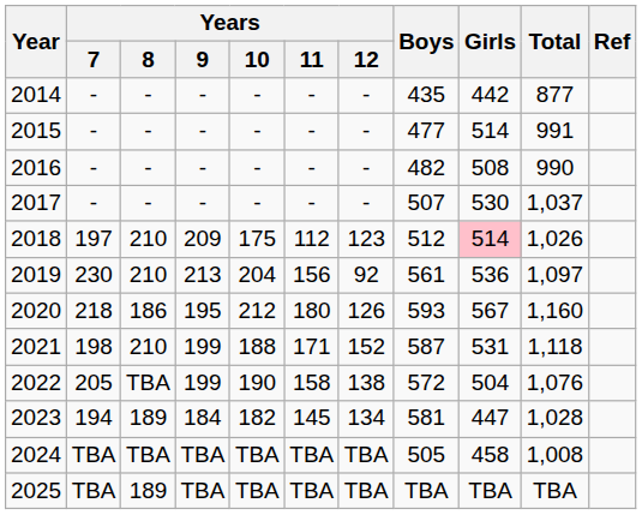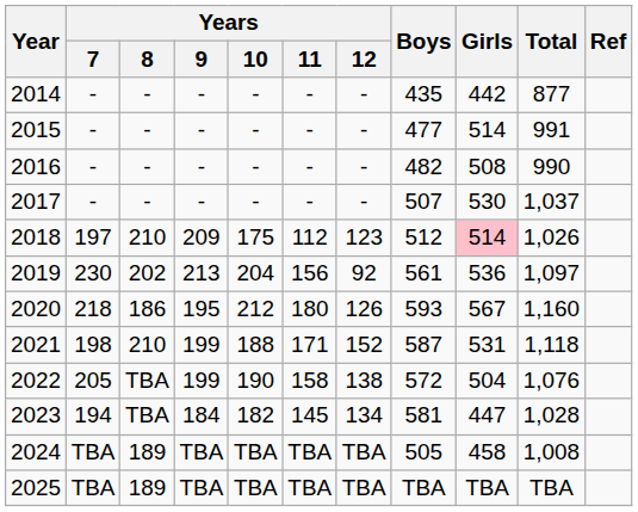 <table class="wikitable sortable">
 <tr>
 <th rowspan=2>Year</th>
 <th colspan=6>Years</th>
 <th rowspan=2>Boys</th>
 <th rowspan=2>Girls</th>
 <th rowspan=2>Total</th>
 <th rowspan=2>Ref</th>
 </tr>
 <tr>
 <th>7</th>
 <th>8</th>
 <th>9</th>
 <th>10</th>
 <th>11</th>
 <th>12</th>
 </tr>
 <tr>
 <td>2014</td>
 <td style="text-align:center">-</td>
 <td style="text-align:center">-</td>
 <td style="text-align:center">-</td>
 <td style="text-align:center">-</td>
 <td style="text-align:center">-</td>
 <td style="text-align:center">-</td>
 <td style="text-align:center">435</td>
 <td style="text-align:center">442</td>
 <td style="text-align:center">877</td>
 <td></td>
 </tr>
 <tr>
 <td>2015</td>
 <td style="text-align:center">-</td>
 <td style="text-align:center">-</td>
 <td style="text-align:center">-</td>
 <td style="text-align:center">-</td>
 <td style="text-align:center">-</td>
 <td style="text-align:center">-</td>
 <td style="text-align:center">477</td>
 <td style="text-align:center">514</td>
 <td style="text-align:center">991</td>
 <td></td>
 </tr>
 <tr>
 <td>2016</td>
 <td style="text-align:center">-</td>
 <td style="text-align:center">-</td>
 <td style="text-align:center">-</td>
 <td style="text-align:center">-</td>
 <td style="text-align:center">-</td>
 <td style="text-align:center">-</td>
 <td style="text-align:center">482</td>
 <td style="text-align:center">508</td>
 <td style="text-align:center">990</td>
 <td></td>
 </tr>
 <tr>
 <td>2017</td>
 <td style="text-align:center">-</td>
 <td style="text-align:center">-</td>
 <td style="text-align:center">-</td>
 <td style="text-align:center">-</td>
 <td style="text-align:center">-</td>
 <td style="text-align:center">-</td>
 <td style="text-align:center">507</td>
 <td style="text-align:center">530</td>
 <td style="text-align:center">1,037</td>
 <td></td>
 </tr>
 <tr>
 <td>2018</td>
 <td style="text-align:center">197</td>
 <td style="text-align:center">210</td>
 <td style="text-align:center">209</td>
 <td style="text-align:center">175</td>
 <td style="text-align:center">112</td>
 <td style="text-align:center">123</td>
 <td style="text-align:center">512</td>
 <td style="background: pink; text-align:center">514</td>
 <td style="text-align:center">1,026</td>
 <td></td>
 </tr>
 <tr>
 <td>2019</td>
 <td style="text-align:center">230</td>
-<td style="text-align:center">210</td>
+<td style="text-align:center">202</td>
 <td style="text-align:center">213</td>
 <td style="text-align:center">204</td>
 <td style="text-align:center">156</td>
 <td style="text-align:center">92</td>
 <td style="text-align:center">561</td>
 <td style="text-align:center">536</td>
 <td style="text-align:center">1,097</td>
 <td></td>
 </tr>
 <tr>
 <td>2020</td>
 <td style="text-align:center">218</td>
 <td style="text-align:center">186</td>
 <td style="text-align:center">195</td>
 <td style="text-align:center">212</td>
 <td style="text-align:center">180</td>
 <td style="text-align:center">126</td>
 <td style="text-align:center">593</td>
 <td style="text-align:center">567</td>
 <td style="text-align:center">1,160</td>
 <td></td>
 </tr>
 <tr>
 <td>2021</td>
 <td style="text-align:center">198</td>
 <td style="text-align:center">210</td>
 <td style="text-align:center">199</td>
 <td style="text-align:center">188</td>
 <td style="text-align:center">171</td>
 <td style="text-align:center">152</td>
 <td style="text-align:center">587</td>
 <td style="text-align:center">531</td>
 <td style="text-align:center">1,118</td>
 <td></td>
 </tr>
 <tr>
 <td>2022</td>
 <td style="text-align:center">205</td>
 <td style="text-align:center">TBA</td>
 <td style="text-align:center">199</td>
 <td style="text-align:center">190</td>
 <td style="text-align:center">158</td>
 <td style="text-align:center">138</td>
 <td style="text-align:center">572</td>
 <td style="text-align:center">504</td>
 <td style="text-align:center">1,076</td>
 <td></td>
 </tr>
 <tr>
 <td>2023</td>
 <td style="text-align:center">194</td>
-<td style="text-align:center">189</td>
+<td style="text-align:center">TBA</td>
 <td style="text-align:center">184</td>
 <td style="text-align:center">182</td>
 <td style="text-align:center">145</td>
 <td style="text-align:center">134</td>
 <td style="text-align:center">581</td>
 <td style="text-align:center">447</td>
 <td style="text-align:center">1,028</td>
 <td></td>
 </tr>
 <tr>
 <td>2024</td>
 <td style="text-align:center">TBA</td>
-<td style="text-align:center">TBA</td>
+<td style="text-align:center">189</td>
 <td style="text-align:center">TBA</td>
 <td style="text-align:center">TBA</td>
 <td style="text-align:center">TBA</td>
 <td style="text-align:center">TBA</td>
 <td style="text-align:center">505</td>
 <td style="text-align:center">458</td>
 <td style="text-align:center">1,008</td>
 <td></td>
 </tr>
 <tr>
 <td>2025</td>
 <td style="text-align:center">TBA</td>
 <td style="text-align:center">189</td>
 <td style="text-align:center">TBA</td>
 <td style="text-align:center">TBA</td>
 <td style="text-align:center">TBA</td>
 <td style="text-align:center">TBA</td>
 <td style="text-align:center">TBA</td>
 <td style="text-align:center">TBA</td>
 <td style="text-align:center">TBA</td>
 <td></td>
 </tr>
 </table>
